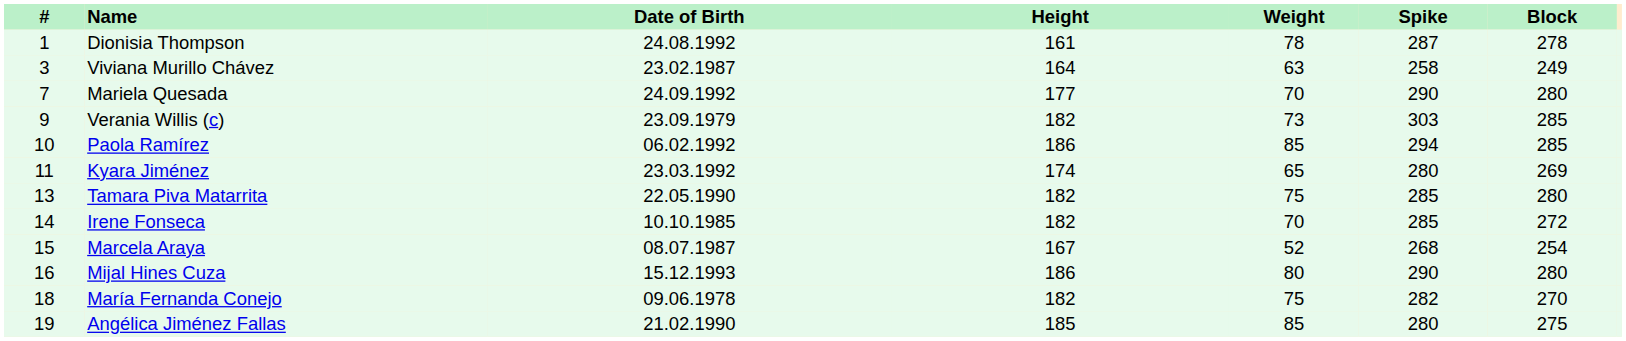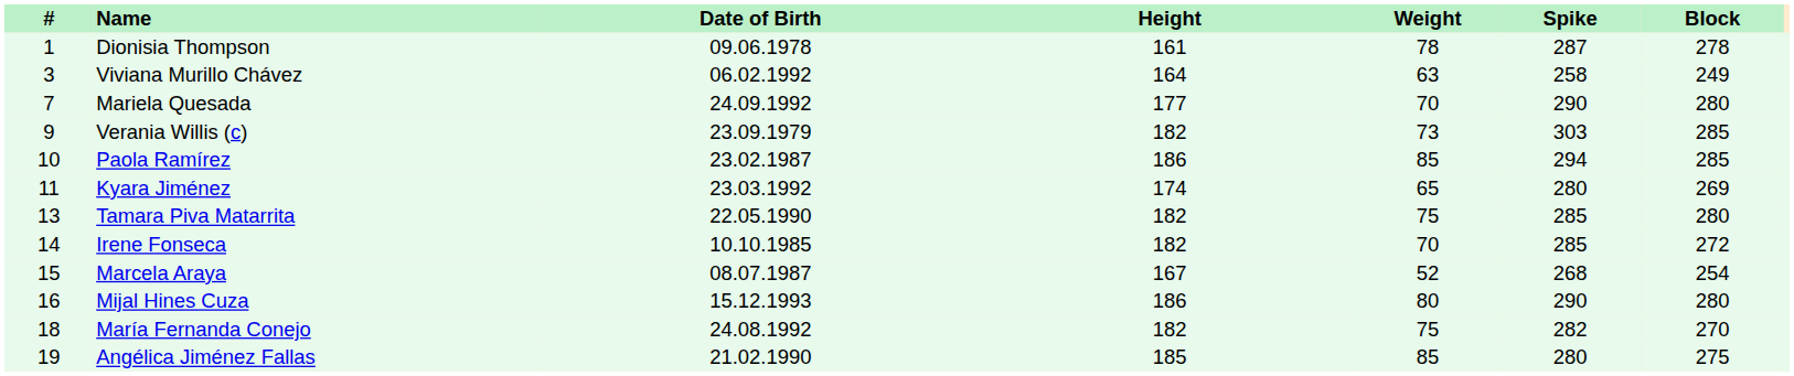 <table border=0 cellpadding=2 cellspacing=0  |- bgcolor=#FFECCE style="text-align:center; font-size:90%;" width=100%>
 <tr bgcolor=#BBF0C9>
 <th width=5%>#</th>
 <th width=25% align=left>Name</th>
 <th width=25%>Date of Birth</th>
 <th width=21%>Height</th>
 <th width=8%>Weight</th>
 <th width=8%>Spike</th>
 <th width=8%>Block</th>
 </tr>
 <tr bgcolor=#E7FAEC>
 <td>1</td>
 <td align=left>Dionisia Thompson</td>
-<td>24.08.1992</td>
+<td>09.06.1978</td>
 <td>161</td>
 <td>78</td>
 <td>287</td>
 <td>278</td>
 <td></td>
 </tr>
 <tr bgcolor=#E7FAEC>
 <td>3</td>
 <td align=left>Viviana Murillo Chávez</td>
-<td>23.02.1987</td>
+<td>06.02.1992</td>
 <td>164</td>
 <td>63</td>
 <td>258</td>
 <td>249</td>
 <td></td>
 </tr>
 <tr bgcolor=#E7FAEC>
 <td>7</td>
 <td align=left>Mariela Quesada</td>
 <td>24.09.1992</td>
 <td>177</td>
 <td>70</td>
 <td>290</td>
 <td>280</td>
 <td></td>
 </tr>
 <tr bgcolor=#E7FAEC>
 <td>9</td>
 <td align=left>Verania Willis (<a href='#'>c</a>)</td>
 <td>23.09.1979</td>
 <td>182</td>
 <td>73</td>
 <td>303</td>
 <td>285</td>
 <td></td>
 </tr>
 <tr bgcolor=#E7FAEC>
 <td>10</td>
 <td align=left><a href='#'>Paola Ramírez</a></td>
-<td>06.02.1992</td>
+<td>23.02.1987</td>
 <td>186</td>
 <td>85</td>
 <td>294</td>
 <td>285</td>
 <td></td>
 </tr>
 <tr bgcolor=#E7FAEC>
 <td>11</td>
 <td align=left><a href='#'>Kyara Jiménez</a></td>
 <td>23.03.1992</td>
 <td>174</td>
 <td>65</td>
 <td>280</td>
 <td>269</td>
 <td></td>
 </tr>
 <tr bgcolor=#E7FAEC>
 <td>13</td>
 <td align=left><a href='#'>Tamara Piva Matarrita</a></td>
 <td>22.05.1990</td>
 <td>182</td>
 <td>75</td>
 <td>285</td>
 <td>280</td>
 <td></td>
 </tr>
 <tr bgcolor=#E7FAEC>
 <td>14</td>
 <td align=left><a href='#'>Irene Fonseca</a></td>
 <td>10.10.1985</td>
 <td>182</td>
 <td>70</td>
 <td>285</td>
 <td>272</td>
 <td></td>
 </tr>
 <tr bgcolor=#E7FAEC>
 <td>15</td>
 <td align=left><a href='#'>Marcela Araya</a></td>
 <td>08.07.1987</td>
 <td>167</td>
 <td>52</td>
 <td>268</td>
 <td>254</td>
 <td></td>
 </tr>
 <tr bgcolor=#E7FAEC>
 <td>16</td>
 <td align=left><a href='#'>Mijal Hines Cuza</a></td>
 <td>15.12.1993</td>
 <td>186</td>
 <td>80</td>
 <td>290</td>
 <td>280</td>
 <td></td>
 </tr>
 <tr bgcolor=#E7FAEC>
 <td>18</td>
 <td align=left><a href='#'>María Fernanda Conejo</a></td>
-<td>09.06.1978</td>
+<td>24.08.1992</td>
 <td>182</td>
 <td>75</td>
 <td>282</td>
 <td>270</td>
 <td></td>
 </tr>
 <tr bgcolor=#E7FAEC>
 <td>19</td>
 <td align=left><a href='#'>Angélica Jiménez Fallas</a></td>
 <td>21.02.1990</td>
 <td>185</td>
 <td>85</td>
 <td>280</td>
 <td>275</td>
 <td></td>
 </tr>
 </table>
